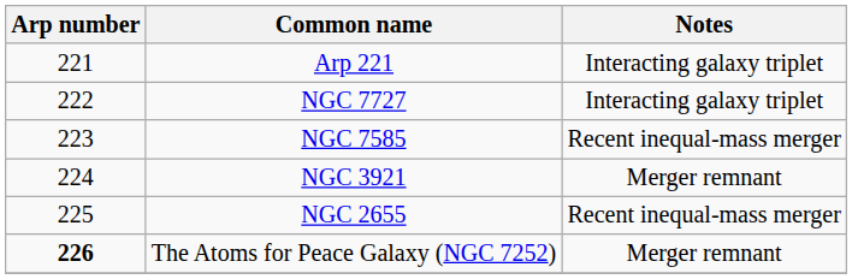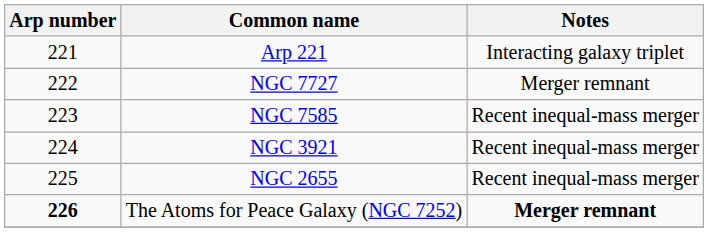 <table class="wikitable" style="text-align:center;">
 <tr>
 <th>Arp number</th>
 <th>Common name</th>
 <th>Notes</th>
 </tr>
 <tr>
 <td>221</td>
 <td><a href='#'>Arp 221</a></td>
 <td>Interacting galaxy triplet</td>
 </tr>
 <tr>
 <td>222</td>
 <td><a href='#'>NGC 7727</a></td>
-<td>Interacting galaxy triplet</td>
+<td>Merger remnant</td>
 </tr>
 <tr>
 <td>223</td>
 <td><a href='#'>NGC 7585</a></td>
 <td>Recent inequal-mass merger</td>
 </tr>
 <tr>
 <td>224</td>
 <td><a href='#'>NGC 3921</a></td>
-<td>Merger remnant</td>
+<td>Recent inequal-mass merger</td>
 </tr>
 <tr>
 <td>225</td>
 <td><a href='#'>NGC 2655</a></td>
 <td>Recent inequal-mass merger</td>
 </tr>
 <tr>
 <td><strong>226</strong></td>
 <td>The Atoms for Peace Galaxy (<a href='#'>NGC 7252</a>)</td>
-<td>Merger remnant</td>
+<td><strong>Merger remnant</strong></td>
 </tr>
 <tr>
 </tr>
 </table>
